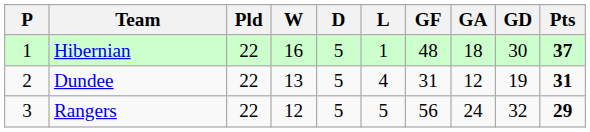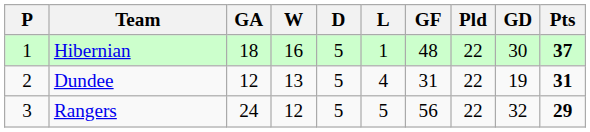 <table class="wikitable" style="text-align: center;">
 <tr>
 <th width=30>P</th>
 <th width=140>Team</th>
-<th width=30>Pld</th>
+<th width=30>GA</th>
 <th width=30>W</th>
 <th width=30>D</th>
 <th width=30>L</th>
 <th width=30>GF</th>
-<th width=30>GA</th>
+<th width=30>Pld</th>
 <th width=30>GD</th>
 <th width=30>Pts</th>
 </tr>
 <tr style="background:#ccffcc;">
 <td>1</td>
 <td align=left><a href='#'>Hibernian</a></td>
-<td>22</td>
+<td>18</td>
 <td>16</td>
 <td>5</td>
 <td>1</td>
 <td>48</td>
-<td>18</td>
+<td>22</td>
 <td>30</td>
 <td><strong>37</strong></td>
 </tr>
 <tr>
 <td>2</td>
 <td align=left><a href='#'>Dundee</a></td>
-<td>22</td>
+<td>12</td>
 <td>13</td>
 <td>5</td>
 <td>4</td>
 <td>31</td>
-<td>12</td>
+<td>22</td>
 <td>19</td>
 <td><strong>31</strong></td>
 </tr>
 <tr>
 <td>3</td>
 <td align=left><a href='#'>Rangers</a></td>
-<td>22</td>
+<td>24</td>
 <td>12</td>
 <td>5</td>
 <td>5</td>
 <td>56</td>
-<td>24</td>
+<td>22</td>
 <td>32</td>
 <td><strong>29</strong></td>
 </tr>
 </table>
